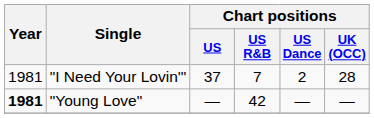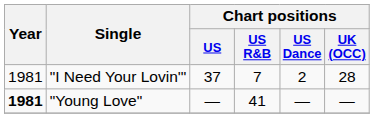 <table class="wikitable" style="text-align:center;">
 <tr>
 <th rowspan="2">Year</th>
 <th rowspan="2">Single</th>
 <th colspan="4">Chart positions</th>
 </tr>
 <tr style="font-size:smaller;">
 <th width="40"><a href='#'>US</a></th>
 <th width="40"><a href='#'>US<br>R&B</a></th>
 <th width="40"><a href='#'>US<br>Dance</a></th>
 <th width="40"><a href='#'>UK<br>(OCC)</a></th>
 </tr>
 <tr>
 <td rowspan="1">1981</td>
 <td align="left">"I Need Your Lovin'"</td>
 <td>37</td>
 <td>7</td>
 <td>2</td>
 <td>28</td>
 </tr>
 <tr>
 <td rowspan="1"><strong>1981</strong></td>
 <td align="left">"Young Love"</td>
 <td>—</td>
-<td>42</td>
+<td>41</td>
 <td>—</td>
 <td>—</td>
 </tr>
 <tr>
 </tr>
 </table>
